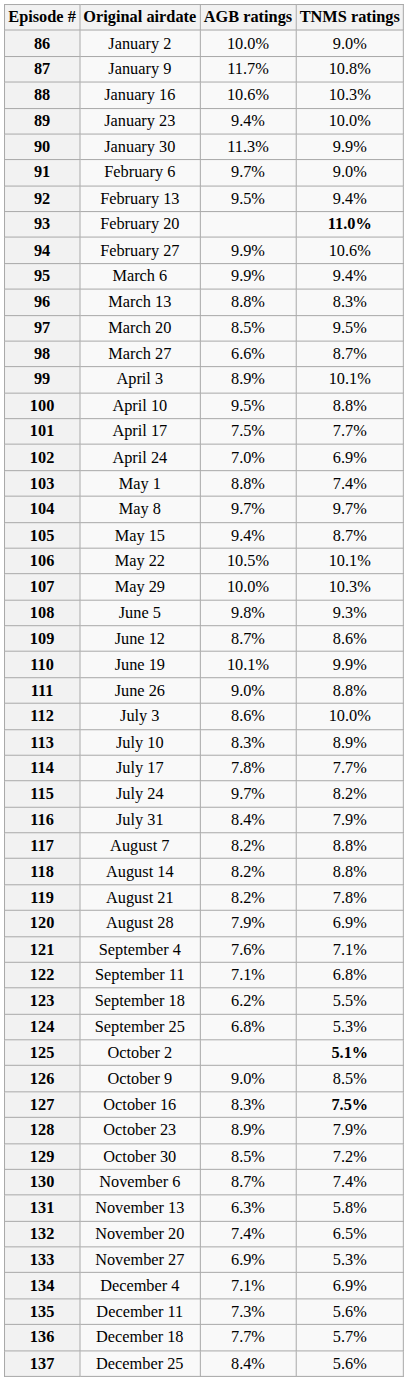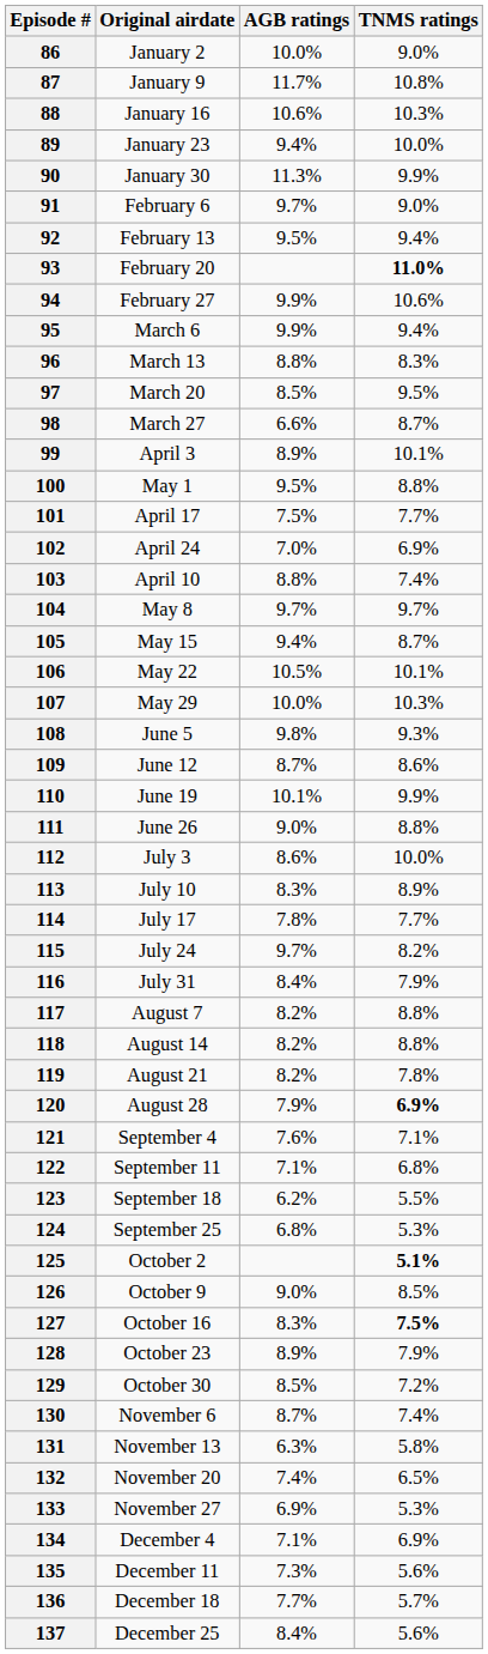 <table class="wikitable" style="text-align:center">
 <tr>
 <th>Episode #</th>
 <th>Original airdate</th>
 <th>AGB ratings</th>
 <th>TNMS ratings</th>
 </tr>
 <tr>
 <th>86</th>
 <td>January 2</td>
 <td>10.0%</td>
 <td>9.0%</td>
 </tr>
 <tr>
 <th>87</th>
 <td>January 9</td>
 <td>11.7%</td>
 <td>10.8%</td>
 </tr>
 <tr>
 <th>88</th>
 <td>January 16</td>
 <td>10.6%</td>
 <td>10.3%</td>
 </tr>
 <tr>
 <th>89</th>
 <td>January 23</td>
 <td>9.4%</td>
 <td>10.0%</td>
 </tr>
 <tr>
 <th>90</th>
 <td>January 30</td>
 <td>11.3%</td>
 <td>9.9%</td>
 </tr>
 <tr>
 <th>91</th>
 <td>February 6</td>
 <td>9.7%</td>
 <td>9.0%</td>
 </tr>
 <tr>
 <th>92</th>
 <td>February 13</td>
 <td>9.5%</td>
 <td>9.4%</td>
 </tr>
 <tr>
 <th>93</th>
 <td>February 20</td>
 <td></td>
 <td><strong>11.0%</strong></td>
 </tr>
 <tr>
 <th>94</th>
 <td>February 27</td>
 <td>9.9%</td>
 <td>10.6%</td>
 </tr>
 <tr>
 <th>95</th>
 <td>March 6</td>
 <td>9.9%</td>
 <td>9.4%</td>
 </tr>
 <tr>
 <th>96</th>
 <td>March 13</td>
 <td>8.8%</td>
 <td>8.3%</td>
 </tr>
 <tr>
 <th>97</th>
 <td>March 20</td>
 <td>8.5%</td>
 <td>9.5%</td>
 </tr>
 <tr>
 <th>98</th>
 <td>March 27</td>
 <td>6.6%</td>
 <td>8.7%</td>
 </tr>
 <tr>
 <th>99</th>
 <td>April 3</td>
 <td>8.9%</td>
 <td>10.1%</td>
 </tr>
 <tr>
 <th>100</th>
-<td>April 10</td>
+<td>May 1</td>
 <td>9.5%</td>
 <td>8.8%</td>
 </tr>
 <tr>
 <th>101</th>
 <td>April 17</td>
 <td>7.5%</td>
 <td>7.7%</td>
 </tr>
 <tr>
 <th>102</th>
 <td>April 24</td>
 <td>7.0%</td>
 <td>6.9%</td>
 </tr>
 <tr>
 <th>103</th>
-<td>May 1</td>
+<td>April 10</td>
 <td>8.8%</td>
 <td>7.4%</td>
 </tr>
 <tr>
 <th>104</th>
 <td>May 8</td>
 <td>9.7%</td>
 <td>9.7%</td>
 </tr>
 <tr>
 <th>105</th>
 <td>May 15</td>
 <td>9.4%</td>
 <td>8.7%</td>
 </tr>
 <tr>
 <th>106</th>
 <td>May 22</td>
 <td>10.5%</td>
 <td>10.1%</td>
 </tr>
 <tr>
 <th>107</th>
 <td>May 29</td>
 <td>10.0%</td>
 <td>10.3%</td>
 </tr>
 <tr>
 <th>108</th>
 <td>June 5</td>
 <td>9.8%</td>
 <td>9.3%</td>
 </tr>
 <tr>
 <th>109</th>
 <td>June 12</td>
 <td>8.7%</td>
 <td>8.6%</td>
 </tr>
 <tr>
 <th>110</th>
 <td>June 19</td>
 <td>10.1%</td>
 <td>9.9%</td>
 </tr>
 <tr>
 <th>111</th>
 <td>June 26</td>
 <td>9.0%</td>
 <td>8.8%</td>
 </tr>
 <tr>
 <th>112</th>
 <td>July 3</td>
 <td>8.6%</td>
 <td>10.0%</td>
 </tr>
 <tr>
 <th>113</th>
 <td>July 10</td>
 <td>8.3%</td>
 <td>8.9%</td>
 </tr>
 <tr>
 <th>114</th>
 <td>July 17</td>
 <td>7.8%</td>
 <td>7.7%</td>
 </tr>
 <tr>
 <th>115</th>
 <td>July 24</td>
 <td>9.7%</td>
 <td>8.2%</td>
 </tr>
 <tr>
 <th>116</th>
 <td>July 31</td>
 <td>8.4%</td>
 <td>7.9%</td>
 </tr>
 <tr>
 <th>117</th>
 <td>August 7</td>
 <td>8.2%</td>
 <td>8.8%</td>
 </tr>
 <tr>
 <th>118</th>
 <td>August 14</td>
 <td>8.2%</td>
 <td>8.8%</td>
 </tr>
 <tr>
 <th>119</th>
 <td>August 21</td>
 <td>8.2%</td>
 <td>7.8%</td>
 </tr>
 <tr>
 <th>120</th>
 <td>August 28</td>
 <td>7.9%</td>
-<td>6.9%</td>
+<td><strong>6.9%</strong></td>
 </tr>
 <tr>
 <th>121</th>
 <td>September 4</td>
 <td>7.6%</td>
 <td>7.1%</td>
 </tr>
 <tr>
 <th>122</th>
 <td>September 11</td>
 <td>7.1%</td>
 <td>6.8%</td>
 </tr>
 <tr>
 <th>123</th>
 <td>September 18</td>
 <td>6.2%</td>
 <td>5.5%</td>
 </tr>
 <tr>
 <th>124</th>
 <td>September 25</td>
 <td>6.8%</td>
 <td>5.3%</td>
 </tr>
 <tr>
 <th>125</th>
 <td>October 2</td>
 <td></td>
 <td><strong>5.1%</strong></td>
 </tr>
 <tr>
 <th>126</th>
 <td>October 9</td>
 <td>9.0%</td>
 <td>8.5%</td>
 </tr>
 <tr>
 <th>127</th>
 <td>October 16</td>
 <td>8.3%</td>
 <td><strong>7.5%</strong></td>
 </tr>
 <tr>
 <th>128</th>
 <td>October 23</td>
 <td>8.9%</td>
 <td>7.9%</td>
 </tr>
 <tr>
 <th>129</th>
 <td>October 30</td>
 <td>8.5%</td>
 <td>7.2%</td>
 </tr>
 <tr>
 <th>130</th>
 <td>November 6</td>
 <td>8.7%</td>
 <td>7.4%</td>
 </tr>
 <tr>
 <th>131</th>
 <td>November 13</td>
 <td>6.3%</td>
 <td>5.8%</td>
 </tr>
 <tr>
 <th>132</th>
 <td>November 20</td>
 <td>7.4%</td>
 <td>6.5%</td>
 </tr>
 <tr>
 <th>133</th>
 <td>November 27</td>
 <td>6.9%</td>
 <td>5.3%</td>
 </tr>
 <tr>
 <th>134</th>
 <td>December 4</td>
 <td>7.1%</td>
 <td>6.9%</td>
 </tr>
 <tr>
 <th>135</th>
 <td>December 11</td>
 <td>7.3%</td>
 <td>5.6%</td>
 </tr>
 <tr>
 <th>136</th>
 <td>December 18</td>
 <td>7.7%</td>
 <td>5.7%</td>
 </tr>
 <tr>
 <th>137</th>
 <td>December 25</td>
 <td>8.4%</td>
 <td>5.6%</td>
 </tr>
 </table>
